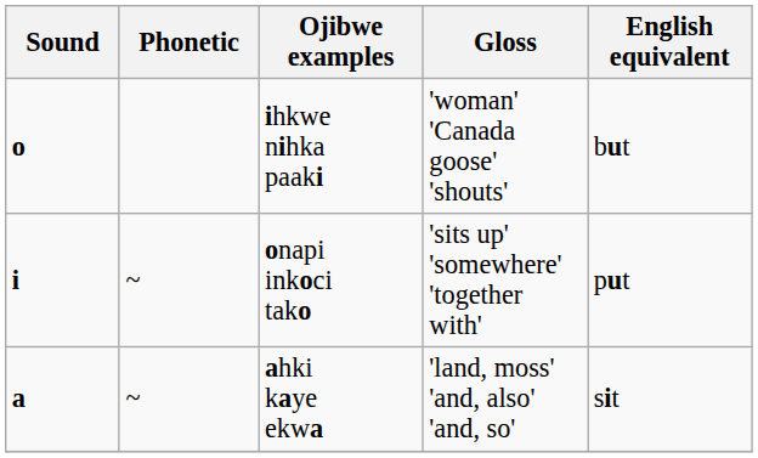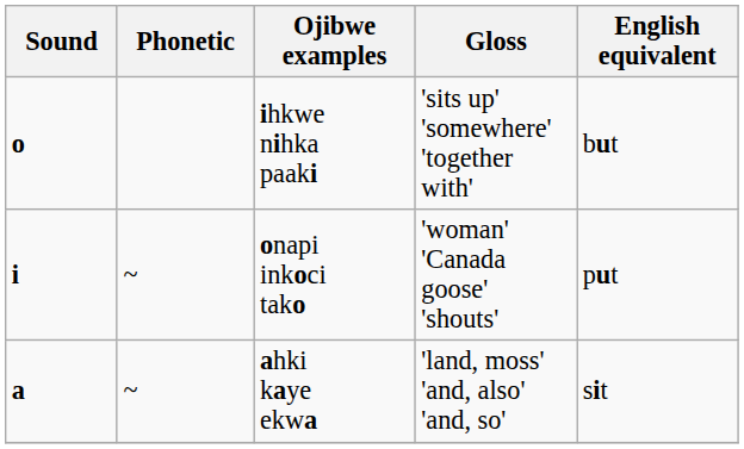 <table class="wikitable" align="center">
 <tr>
 <th width = "60"><strong>Sound</strong></th>
 <th width = "75"><strong>Phonetic</strong></th>
 <th width = "90"><strong>Ojibwe examples</strong></th>
 <th width = "90"><strong>Gloss</strong></th>
 <th width = "90"><strong>English equivalent</strong></th>
 </tr>
 <tr>
 <td><strong>o</strong></td>
 <td></td>
 <td><strong>i</strong>hkwe<br>n<strong>i</strong>hka<br>paak<strong>i</strong></td>
-<td>'woman'<br> 'Canada goose'<br>  'shouts'</td>
+<td>'sits up'<br> 'somewhere'<br> 'together with'</td>
 <td>b<strong>u</strong>t</td>
 </tr>
 <tr>
 <td><strong>i</strong></td>
 <td> ~  </td>
 <td><strong>o</strong>napi<br>ink<strong>o</strong>ci<br>tak<strong>o</strong></td>
-<td>'sits up'<br> 'somewhere'<br> 'together with'</td>
+<td>'woman'<br> 'Canada goose'<br>  'shouts'</td>
 <td>p<strong>u</strong>t</td>
 </tr>
 <tr>
 <td><strong>a</strong></td>
 <td> ~  </td>
 <td><strong>a</strong>hki<br>k<strong>a</strong>ye<br>ekw<strong>a</strong></td>
 <td>'land, moss'<br> 'and, also'<br> 'and, so'</td>
 <td>s<strong>i</strong>t</td>
 </tr>
 <tr>
 </tr>
 </table>
